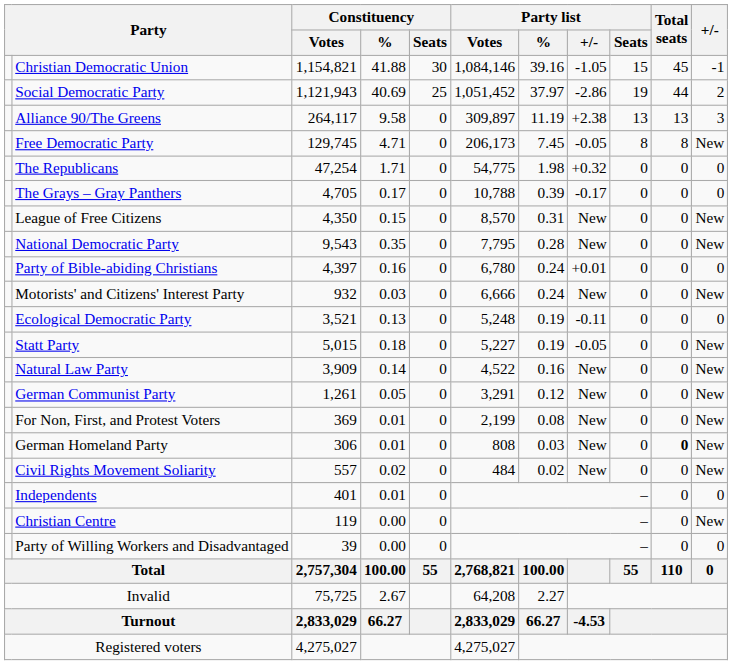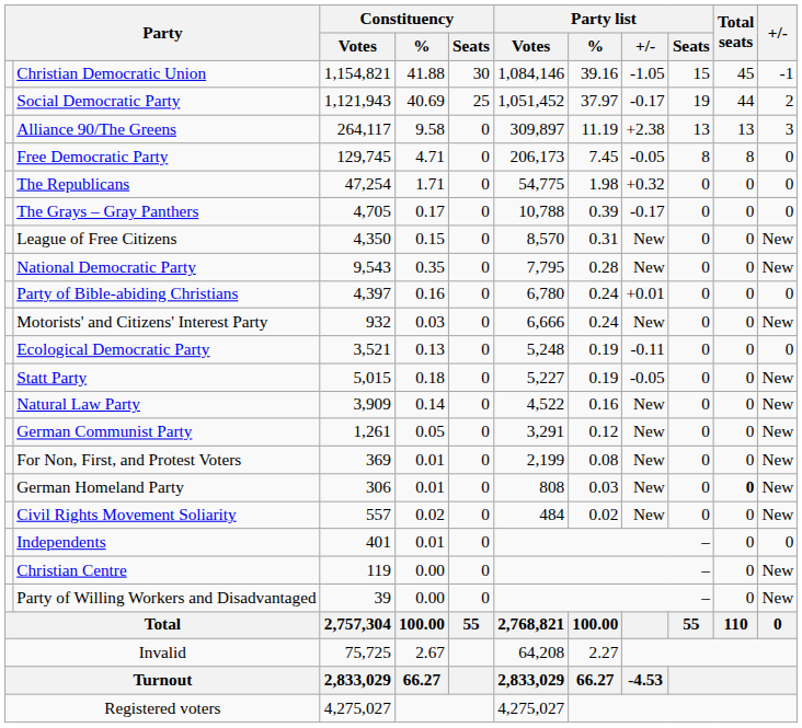 <table class="wikitable sortable" style="text-align:right; font-size:90%">
 <tr>
 <th rowspan=2 colspan=2>Party</th>
 <th colspan=3>Constituency</th>
 <th colspan=4>Party list</th>
 <th rowspan=2>Total<br>seats</th>
 <th rowspan=2>+/-</th>
 </tr>
 <tr>
 <th>Votes</th>
 <th>%</th>
 <th>Seats</th>
 <th>Votes</th>
 <th>%</th>
 <th>+/-</th>
 <th>Seats</th>
 </tr>
 <tr>
 <td bgcolor=></td>
 <td align=left><a href='#'>Christian Democratic Union</a></td>
 <td>1,154,821</td>
 <td>41.88</td>
 <td>30</td>
 <td>1,084,146</td>
 <td>39.16</td>
 <td>-1.05</td>
 <td>15</td>
 <td>45</td>
 <td>-1</td>
 </tr>
 <tr>
 <td bgcolor=></td>
 <td align=left><a href='#'>Social Democratic Party</a></td>
 <td>1,121,943</td>
 <td>40.69</td>
 <td>25</td>
 <td>1,051,452</td>
 <td>37.97</td>
-<td>-2.86</td>
+<td>-0.17</td>
 <td>19</td>
 <td>44</td>
 <td> 2</td>
 </tr>
 <tr>
 <td bgcolor=></td>
 <td align=left><a href='#'>Alliance 90/The Greens</a></td>
 <td>264,117</td>
 <td>9.58</td>
 <td>0</td>
 <td>309,897</td>
 <td>11.19</td>
 <td>+2.38</td>
 <td>13</td>
 <td>13</td>
 <td> 3</td>
 </tr>
 <tr>
 <td bgcolor=></td>
 <td align=left><a href='#'>Free Democratic Party</a></td>
 <td>129,745</td>
 <td>4.71</td>
 <td>0</td>
 <td>206,173</td>
 <td>7.45</td>
 <td>-0.05</td>
 <td>8</td>
 <td>8</td>
-<td>New</td>
+<td> 0</td>
 </tr>
 <tr>
 <td bgcolor=></td>
 <td align=left><a href='#'>The Republicans</a></td>
 <td>47,254</td>
 <td>1.71</td>
 <td>0</td>
 <td>54,775</td>
 <td>1.98</td>
 <td>+0.32</td>
 <td>0</td>
 <td>0</td>
 <td> 0</td>
 </tr>
 <tr>
 <td bgcolor=></td>
 <td align=left><a href='#'>The Grays – Gray Panthers</a></td>
 <td>4,705</td>
 <td>0.17</td>
 <td>0</td>
 <td>10,788</td>
 <td>0.39</td>
 <td>-0.17</td>
 <td>0</td>
 <td>0</td>
 <td> 0</td>
 </tr>
 <tr>
 <td></td>
 <td align=left>League of Free Citizens</td>
 <td>4,350</td>
 <td>0.15</td>
 <td>0</td>
 <td>8,570</td>
 <td>0.31</td>
 <td>New</td>
 <td>0</td>
 <td>0</td>
 <td>New</td>
 </tr>
 <tr>
 <td bgcolor=></td>
 <td align=left><a href='#'>National Democratic Party</a></td>
 <td>9,543</td>
 <td>0.35</td>
 <td>0</td>
 <td>7,795</td>
 <td>0.28</td>
 <td>New</td>
 <td>0</td>
 <td>0</td>
 <td>New</td>
 </tr>
 <tr>
 <td bgcolor=></td>
 <td align=left><a href='#'>Party of Bible-abiding Christians</a></td>
 <td>4,397</td>
 <td>0.16</td>
 <td>0</td>
 <td>6,780</td>
 <td>0.24</td>
 <td>+0.01</td>
 <td>0</td>
 <td>0</td>
 <td> 0</td>
 </tr>
 <tr>
 <td></td>
 <td align=left>Motorists' and Citizens' Interest Party</td>
 <td>932</td>
 <td>0.03</td>
 <td>0</td>
 <td>6,666</td>
 <td>0.24</td>
 <td>New</td>
 <td>0</td>
 <td>0</td>
 <td>New</td>
 </tr>
 <tr>
 <td bgcolor=></td>
 <td align=left><a href='#'>Ecological Democratic Party</a></td>
 <td>3,521</td>
 <td>0.13</td>
 <td>0</td>
 <td>5,248</td>
 <td>0.19</td>
 <td>-0.11</td>
 <td>0</td>
 <td>0</td>
 <td> 0</td>
 </tr>
 <tr>
 <td bgcolor=></td>
 <td align=left><a href='#'>Statt Party</a></td>
 <td>5,015</td>
 <td>0.18</td>
 <td>0</td>
 <td>5,227</td>
 <td>0.19</td>
 <td>-0.05</td>
 <td>0</td>
 <td>0</td>
 <td>New</td>
 </tr>
 <tr>
 <td bgcolor=></td>
 <td align=left><a href='#'>Natural Law Party</a></td>
 <td>3,909</td>
 <td>0.14</td>
 <td>0</td>
 <td>4,522</td>
 <td>0.16</td>
 <td>New</td>
 <td>0</td>
 <td>0</td>
 <td>New</td>
 </tr>
 <tr>
 <td bgcolor=></td>
 <td align=left><a href='#'>German Communist Party</a></td>
 <td>1,261</td>
 <td>0.05</td>
 <td>0</td>
 <td>3,291</td>
 <td>0.12</td>
 <td>New</td>
 <td>0</td>
 <td>0</td>
 <td>New</td>
 </tr>
 <tr>
 <td></td>
 <td align=left>For Non, First, and Protest Voters</td>
 <td>369</td>
 <td>0.01</td>
 <td>0</td>
 <td>2,199</td>
 <td>0.08</td>
 <td>New</td>
 <td>0</td>
 <td>0</td>
 <td>New</td>
 </tr>
 <tr>
 <td></td>
 <td align=left>German Homeland Party</td>
 <td>306</td>
 <td>0.01</td>
 <td>0</td>
 <td>808</td>
 <td>0.03</td>
 <td>New</td>
 <td>0</td>
 <td><strong>0</strong></td>
 <td>New</td>
 </tr>
 <tr>
 <td bgcolor=></td>
 <td align=left><a href='#'>Civil Rights Movement Soliarity</a></td>
 <td>557</td>
 <td>0.02</td>
 <td>0</td>
 <td>484</td>
 <td>0.02</td>
 <td>New</td>
 <td>0</td>
 <td>0</td>
 <td>New</td>
 </tr>
 <tr>
 <td bgcolor=></td>
 <td align=left><a href='#'>Independents</a></td>
 <td>401</td>
 <td>0.01</td>
 <td>0</td>
 <td colspan=4>–</td>
 <td>0</td>
 <td> 0</td>
 </tr>
 <tr>
 <td bgcolor=></td>
 <td align=left><a href='#'>Christian Centre</a></td>
 <td>119</td>
 <td>0.00</td>
 <td>0</td>
 <td colspan=4>–</td>
 <td>0</td>
 <td>New</td>
 </tr>
 <tr>
 <td></td>
 <td align=left>Party of Willing Workers and Disadvantaged</td>
 <td>39</td>
 <td>0.00</td>
 <td>0</td>
 <td colspan=4>–</td>
 <td>0</td>
-<td> 0</td>
+<td>New</td>
 </tr>
 <tr>
 <th colspan=2>Total</th>
 <th>2,757,304</th>
 <th>100.00</th>
 <th>55</th>
 <th>2,768,821</th>
 <th>100.00</th>
 <th></th>
 <th>55</th>
 <th>110</th>
 <th> 0</th>
 </tr>
 <tr>
 <td colspan=2 align=center>Invalid</td>
 <td>75,725</td>
 <td>2.67</td>
 <td></td>
 <td>64,208</td>
 <td>2.27</td>
 <td colspan=4></td>
 </tr>
 <tr>
 <th colspan=2>Turnout</th>
 <th>2,833,029</th>
 <th>66.27</th>
 <th></th>
 <th>2,833,029</th>
 <th>66.27</th>
 <th>-4.53</th>
 <th colspan=4></th>
 </tr>
 <tr>
 <td colspan=2 align=center>Registered voters</td>
 <td>4,275,027</td>
 <td colspan=2></td>
 <td>4,275,027</td>
 <td colspan=5></td>
 </tr>
 </table>
